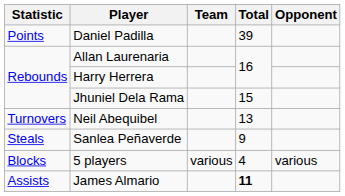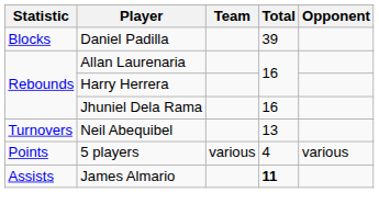 <table class="wikitable">
 <tr>
 <th>Statistic</th>
 <th>Player</th>
 <th>Team</th>
 <th>Total</th>
 <th>Opponent</th>
 </tr>
 <tr>
-<td><a href='#'>Points</a></td>
+<td><a href='#'>Blocks</a></td>
 <td>Daniel Padilla</td>
 <td></td>
 <td>39</td>
 <td></td>
 </tr>
 <tr>
 <td rowspan="3"><a href='#'>Rebounds</a></td>
 <td>Allan Laurenaria</td>
 <td></td>
 <td rowspan="2">16</td>
 <td></td>
 </tr>
 <tr>
 <td>Harry Herrera</td>
 <td></td>
 <td></td>
 </tr>
 <tr>
 <td>Jhuniel Dela Rama</td>
 <td></td>
-<td>15</td>
+<td>16</td>
 <td></td>
 </tr>
 <tr>
 <td><a href='#'>Turnovers</a></td>
 <td>Neil Abequibel</td>
 <td></td>
 <td>13</td>
 <td></td>
 </tr>
 <tr>
-<td><a href='#'>Steals</a></td>
-<td>Sanlea Peñaverde</td>
-<td></td>
-<td>9</td>
-<td></td>
-</tr>
-<tr>
-<td><a href='#'>Blocks</a></td>
+<td><a href='#'>Points</a></td>
 <td>5 players</td>
 <td>various</td>
 <td>4</td>
 <td>various</td>
 </tr>
 <tr>
 <td><a href='#'>Assists</a></td>
 <td>James Almario</td>
 <td></td>
 <td><strong>11</strong></td>
 <td></td>
 </tr>
 </table>
